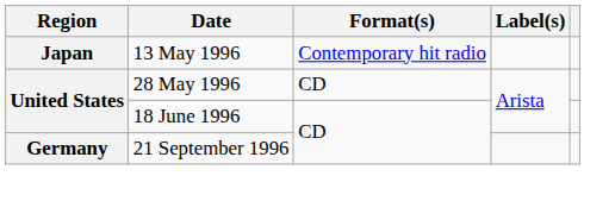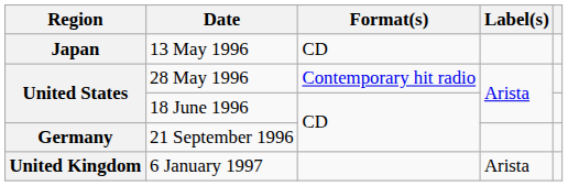 <table class="wikitable plainrowheaders">
 <tr>
 <th scope="col">Region</th>
 <th scope="col">Date</th>
 <th scope="col">Format(s)</th>
 <th scope="col">Label(s)</th>
 <th scope="col"></th>
 </tr>
 <tr>
 <th scope="row">Japan</th>
 <td>13 May 1996</td>
-<td><a href='#'>Contemporary hit radio</a></td>
+<td>CD</td>
 <td></td>
 <td></td>
 </tr>
 <tr>
 <th scope="row" rowspan="2">United States</th>
 <td>28 May 1996</td>
-<td>CD</td>
+<td><a href='#'>Contemporary hit radio</a></td>
 <td rowspan="2"><a href='#'>Arista</a></td>
 <td></td>
 </tr>
 <tr>
 <td>18 June 1996</td>
 <td rowspan="2">CD</td>
 <td></td>
 </tr>
 <tr>
 <th scope="row">Germany</th>
 <td>21 September 1996</td>
 <td></td>
 <td></td>
 </tr>
+<tr>
+<th scope="row">United Kingdom</th>
+<td>6 January 1997</td>
+<td></td>
+<td>Arista</td>
+<td></td>
+</tr>
 </table>
